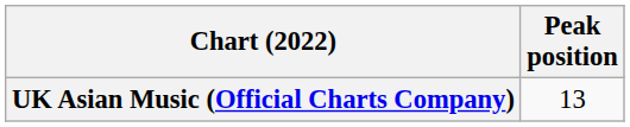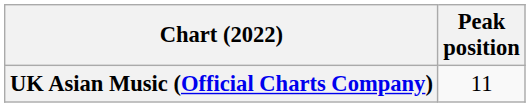 <table class="wikitable plainrowheaders" style="text-align:center">
 <tr>
 <th scope="col">Chart (2022)</th>
 <th scope="col">Peak<br>position</th>
 </tr>
 <tr>
 <th scope="row">UK Asian Music (<a href='#'>Official Charts Company</a>)</th>
-<td>13</td>
+<td>11</td>
 </tr>
 </table>
